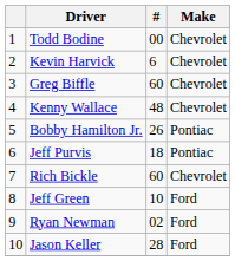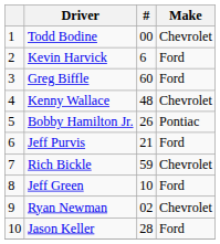 <table class="wikitable">
 <tr>
 <th></th>
 <th>Driver</th>
 <th>#</th>
 <th>Make</th>
 </tr>
 <tr>
 <td>1</td>
 <td><a href='#'>Todd Bodine</a></td>
 <td>00</td>
 <td>Chevrolet</td>
 </tr>
 <tr>
 <td>2</td>
 <td><a href='#'>Kevin Harvick</a></td>
 <td>6</td>
-<td>Chevrolet</td>
+<td>Ford</td>
 </tr>
 <tr>
 <td>3</td>
 <td><a href='#'>Greg Biffle</a></td>
 <td>60</td>
-<td>Chevrolet</td>
+<td>Ford</td>
 </tr>
 <tr>
 <td>4</td>
 <td><a href='#'>Kenny Wallace</a></td>
 <td>48</td>
 <td>Chevrolet</td>
 </tr>
 <tr>
 <td>5</td>
 <td><a href='#'>Bobby Hamilton Jr.</a></td>
 <td>26</td>
 <td>Pontiac</td>
 </tr>
 <tr>
 <td>6</td>
 <td><a href='#'>Jeff Purvis</a></td>
-<td>18</td>
-<td>Pontiac</td>
+<td>21</td>
+<td>Ford</td>
 </tr>
 <tr>
 <td>7</td>
 <td><a href='#'>Rich Bickle</a></td>
-<td>60</td>
+<td>59</td>
 <td>Chevrolet</td>
 </tr>
 <tr>
 <td>8</td>
 <td><a href='#'>Jeff Green</a></td>
 <td>10</td>
 <td>Ford</td>
 </tr>
 <tr>
 <td>9</td>
 <td><a href='#'>Ryan Newman</a></td>
 <td>02</td>
-<td>Ford</td>
+<td>Chevrolet</td>
 </tr>
 <tr>
 <td>10</td>
 <td><a href='#'>Jason Keller</a></td>
 <td>28</td>
 <td>Ford</td>
 </tr>
 <tr>
 </tr>
 </table>
